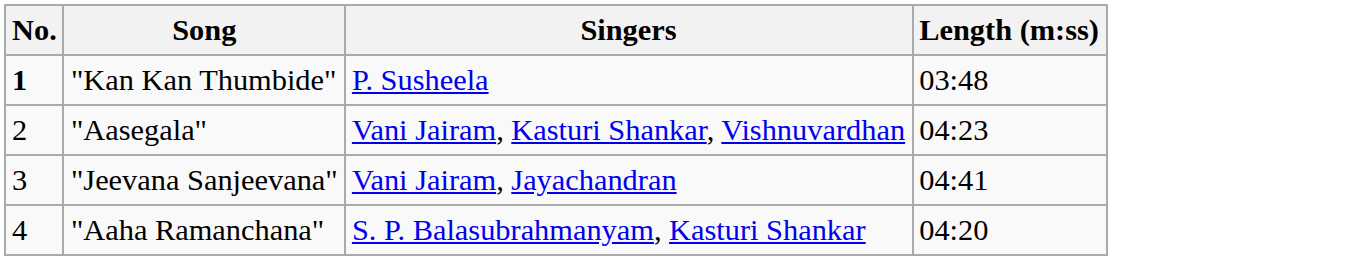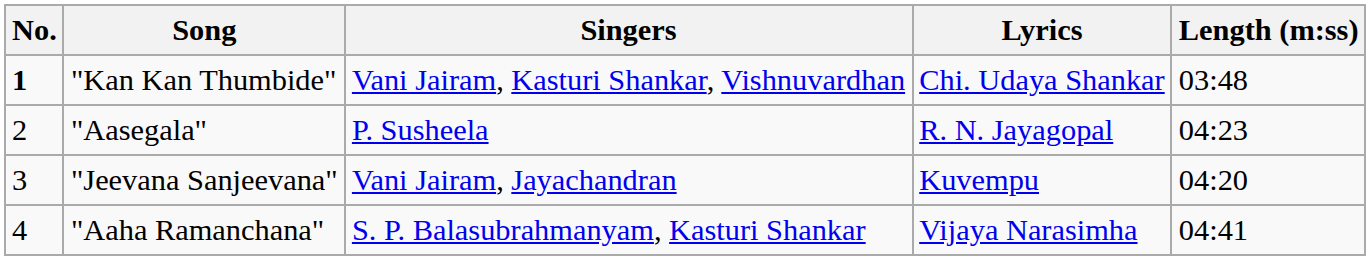 <table class="wikitable" style="font-size:95%;">
 <tr>
 <th>No.</th>
 <th>Song</th>
 <th>Singers</th>
+<th>Lyrics</th>
 <th>Length (m:ss)</th>
 </tr>
 <tr>
 <td><strong>1</strong></td>
 <td>"Kan Kan Thumbide"</td>
-<td><a href='#'>P. Susheela</a></td>
+<td><a href='#'>Vani Jairam</a>, <a href='#'>Kasturi Shankar</a>, <a href='#'>Vishnuvardhan</a></td>
+<td><a href='#'>Chi. Udaya Shankar</a></td>
 <td>03:48</td>
 </tr>
 <tr>
 <td>2</td>
 <td>"Aasegala"</td>
-<td><a href='#'>Vani Jairam</a>, <a href='#'>Kasturi Shankar</a>, <a href='#'>Vishnuvardhan</a></td>
+<td><a href='#'>P. Susheela</a></td>
+<td><a href='#'>R. N. Jayagopal</a></td>
 <td>04:23</td>
 </tr>
 <tr>
 <td>3</td>
 <td>"Jeevana Sanjeevana"</td>
 <td><a href='#'>Vani Jairam</a>, <a href='#'>Jayachandran</a></td>
-<td>04:41</td>
+<td><a href='#'>Kuvempu</a></td>
+<td>04:20</td>
 </tr>
 <tr>
 <td>4</td>
 <td>"Aaha Ramanchana"</td>
 <td><a href='#'>S. P. Balasubrahmanyam</a>, <a href='#'>Kasturi Shankar</a></td>
-<td>04:20</td>
+<td><a href='#'>Vijaya Narasimha</a></td>
+<td>04:41</td>
 </tr>
 </table>
